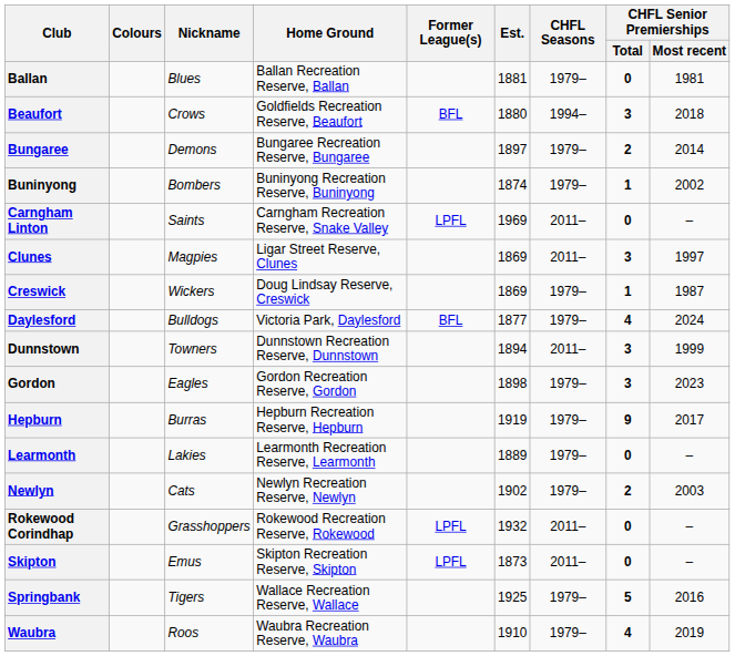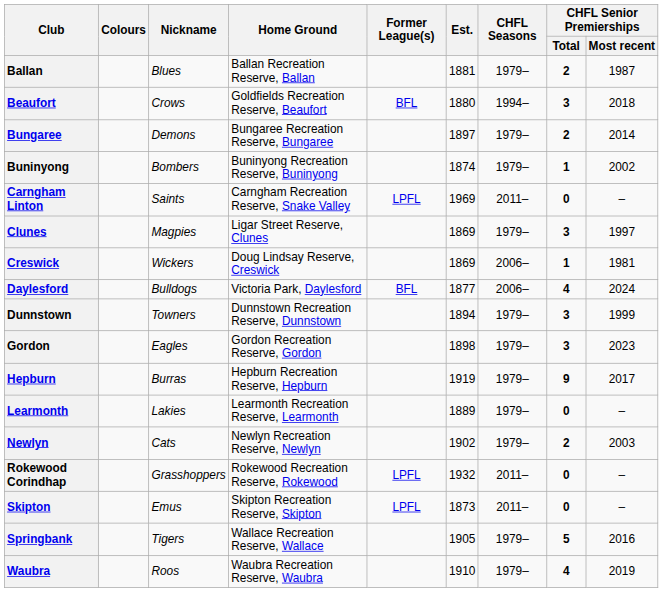 <table class="wikitable sortable mw-collapsible mw-collapsed" style="text-align:center; width:100%">
 <tr>
 <th rowspan="2">Club</th>
 <th rowspan="2">Colours</th>
 <th rowspan="2">Nickname</th>
 <th rowspan="2">Home Ground</th>
 <th rowspan="2">Former League(s)</th>
 <th rowspan="2">Est.</th>
 <th rowspan="2">CHFL Seasons</th>
 <th colspan="2">CHFL Senior Premierships</th>
 </tr>
 <tr>
 <th>Total</th>
 <th>Most recent</th>
 </tr>
 <tr>
 <th style="text-align:left">Ballan</th>
 <td></td>
 <td align='left'><em>Blues</em></td>
 <td align='left'>Ballan Recreation Reserve, <a href='#'>Ballan</a></td>
 <td align="center"></td>
 <td align="center">1881</td>
 <td align="center">1979–</td>
-<td align="center"><strong>0</strong></td>
-<td>1981</td>
+<td align="center"><strong>2</strong></td>
+<td>1987</td>
 </tr>
 <tr>
 <th style="text-align:left"><a href='#'>Beaufort</a></th>
 <td></td>
 <td align='left'><em>Crows</em></td>
 <td align='left'>Goldfields Recreation Reserve, <a href='#'>Beaufort</a></td>
 <td align="center"><a href='#'>BFL</a></td>
 <td align="center">1880</td>
 <td align="center">1994–</td>
 <td align="center"><strong>3</strong></td>
 <td>2018</td>
 </tr>
 <tr>
 <th style="text-align:left"><a href='#'>Bungaree</a></th>
 <td></td>
 <td align='left'><em>Demons</em></td>
 <td align='left'>Bungaree Recreation Reserve, <a href='#'>Bungaree</a></td>
 <td align="center"></td>
 <td align="center">1897</td>
 <td align="center">1979–</td>
 <td align="center"><strong>2</strong></td>
 <td>2014</td>
 </tr>
 <tr>
 <th style="text-align:left">Buninyong</th>
 <td></td>
 <td align='left'><em>Bombers</em></td>
 <td align='left'>Buninyong Recreation Reserve, <a href='#'>Buninyong</a></td>
 <td align="center"></td>
 <td align="center">1874</td>
 <td align="center">1979–</td>
 <td align="center"><strong>1</strong></td>
 <td>2002</td>
 </tr>
 <tr>
 <th style="text-align:left"><a href='#'>Carngham Linton</a></th>
 <td></td>
 <td align='left'><em>Saints</em></td>
 <td align='left'>Carngham Recreation Reserve, <a href='#'>Snake Valley</a></td>
 <td align="center"><a href='#'>LPFL</a></td>
 <td align="center">1969</td>
 <td align="center">2011–</td>
 <td align="center"><strong>0</strong></td>
 <td>–</td>
 </tr>
 <tr>
 <th style="text-align:left"><a href='#'>Clunes</a></th>
 <td></td>
 <td align='left'><em>Magpies</em></td>
 <td align='left'>Ligar Street Reserve, <a href='#'>Clunes</a></td>
 <td align="center"></td>
 <td align="center">1869</td>
-<td align="center">2011–</td>
+<td align="center">1979–</td>
 <td align="center"><strong>3</strong></td>
 <td>1997</td>
 </tr>
 <tr>
 <th style="text-align:left"><a href='#'>Creswick</a></th>
 <td></td>
 <td align='left'><em>Wickers</em></td>
 <td align='left'>Doug Lindsay Reserve, <a href='#'>Creswick</a></td>
 <td align="center"></td>
 <td align="center">1869</td>
-<td align="center">1979–</td>
+<td align="center">2006–</td>
 <td align="center"><strong>1</strong></td>
-<td>1987</td>
+<td>1981</td>
 </tr>
 <tr>
 <th style="text-align:left"><a href='#'>Daylesford</a></th>
 <td></td>
 <td align='left'><em>Bulldogs</em></td>
 <td align='left'>Victoria Park, <a href='#'>Daylesford</a></td>
 <td align="center"><a href='#'>BFL</a></td>
 <td align="center">1877</td>
-<td align="center">1979–</td>
+<td align="center">2006–</td>
 <td align="center"><strong>4</strong></td>
 <td>2024</td>
 </tr>
 <tr>
 <th style="text-align:left">Dunnstown</th>
 <td></td>
 <td align='left'><em>Towners</em></td>
 <td align='left'>Dunnstown Recreation Reserve, <a href='#'>Dunnstown</a></td>
 <td align="center"></td>
 <td align="center">1894</td>
-<td align="center">2011–</td>
+<td align="center">1979–</td>
 <td align="center"><strong>3</strong></td>
 <td>1999</td>
 </tr>
 <tr>
 <th style="text-align:left">Gordon</th>
 <td></td>
 <td align='left'><em>Eagles</em></td>
 <td align='left'>Gordon Recreation Reserve, <a href='#'>Gordon</a></td>
 <td align="center"></td>
 <td align="center">1898</td>
 <td align="center">1979–</td>
 <td align="center"><strong>3</strong></td>
 <td>2023</td>
 </tr>
 <tr>
 <th style="text-align:left"><a href='#'>Hepburn</a></th>
 <td></td>
 <td align='left'><em>Burras</em></td>
 <td align='left'>Hepburn Recreation Reserve, <a href='#'>Hepburn</a></td>
 <td align="center"></td>
 <td align="center">1919</td>
 <td align="center">1979–</td>
 <td align="center"><strong>9</strong></td>
 <td>2017</td>
 </tr>
 <tr>
 <th style="text-align:left"><a href='#'>Learmonth</a></th>
 <td></td>
 <td align='left'><em>Lakies</em></td>
 <td align='left'>Learmonth Recreation Reserve, <a href='#'>Learmonth</a></td>
 <td align="center"></td>
 <td align="center">1889</td>
 <td align="center">1979–</td>
 <td align="center"><strong>0</strong></td>
 <td>–</td>
 </tr>
 <tr>
 <th style="text-align:left"><a href='#'>Newlyn</a></th>
 <td></td>
 <td align='left'><em>Cats</em></td>
 <td align='left'>Newlyn Recreation Reserve, <a href='#'>Newlyn</a></td>
 <td align="center"></td>
 <td align="center">1902</td>
 <td align="center">1979–</td>
 <td align="center"><strong>2</strong></td>
 <td>2003</td>
 </tr>
 <tr>
 <th style="text-align:left">Rokewood Corindhap</th>
 <td></td>
 <td align='left'><em>Grasshoppers</em></td>
 <td align='left'>Rokewood Recreation Reserve, <a href='#'>Rokewood</a></td>
 <td align="center"><a href='#'>LPFL</a></td>
 <td align="center">1932</td>
 <td align="center">2011–</td>
 <td align="center"><strong>0</strong></td>
 <td>–</td>
 </tr>
 <tr>
 <th style="text-align:left"><a href='#'>Skipton</a></th>
 <td></td>
 <td align='left'><em>Emus</em></td>
 <td align='left'>Skipton Recreation Reserve, <a href='#'>Skipton</a></td>
 <td align="center"><a href='#'>LPFL</a></td>
 <td align="center">1873</td>
 <td align="center">2011–</td>
 <td align="center"><strong>0</strong></td>
 <td>–</td>
 </tr>
 <tr>
 <th style="text-align:left"><a href='#'>Springbank</a></th>
 <td></td>
 <td align='left'><em>Tigers</em></td>
 <td align='left'>Wallace Recreation Reserve, <a href='#'>Wallace</a></td>
 <td align="center"></td>
-<td align="center">1925</td>
+<td align="center">1905</td>
 <td align="center">1979–</td>
 <td align="center"><strong>5</strong></td>
 <td>2016</td>
 </tr>
 <tr>
 <th style="text-align:left"><a href='#'>Waubra</a></th>
 <td></td>
 <td align='left'><em>Roos</em></td>
 <td align='left'>Waubra Recreation Reserve, <a href='#'>Waubra</a></td>
 <td align="center"></td>
 <td align="center">1910</td>
 <td align="center">1979–</td>
 <td align="center"><strong>4</strong></td>
 <td>2019</td>
 </tr>
 </table>
